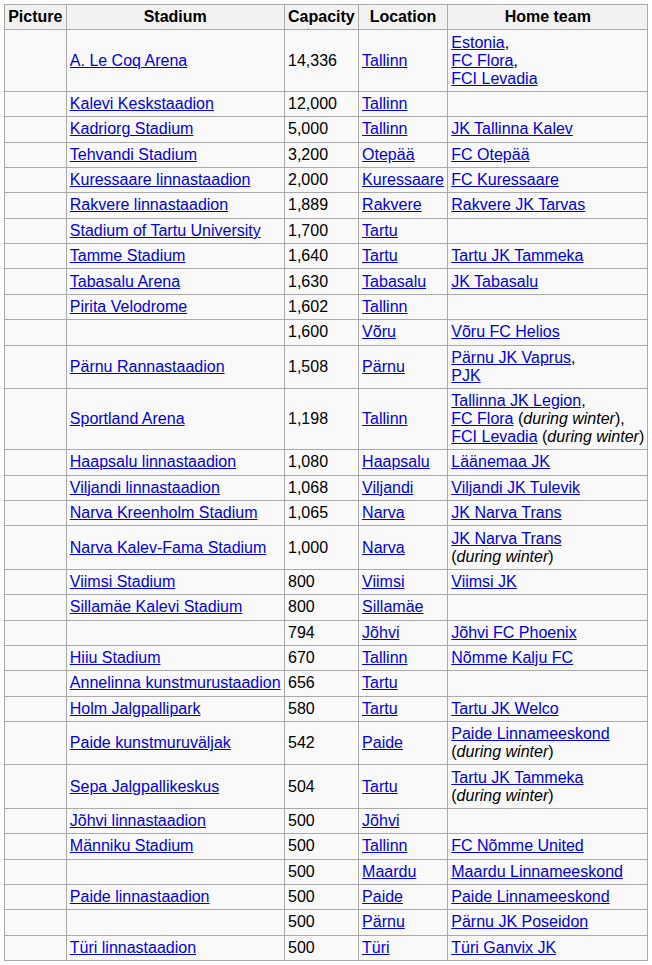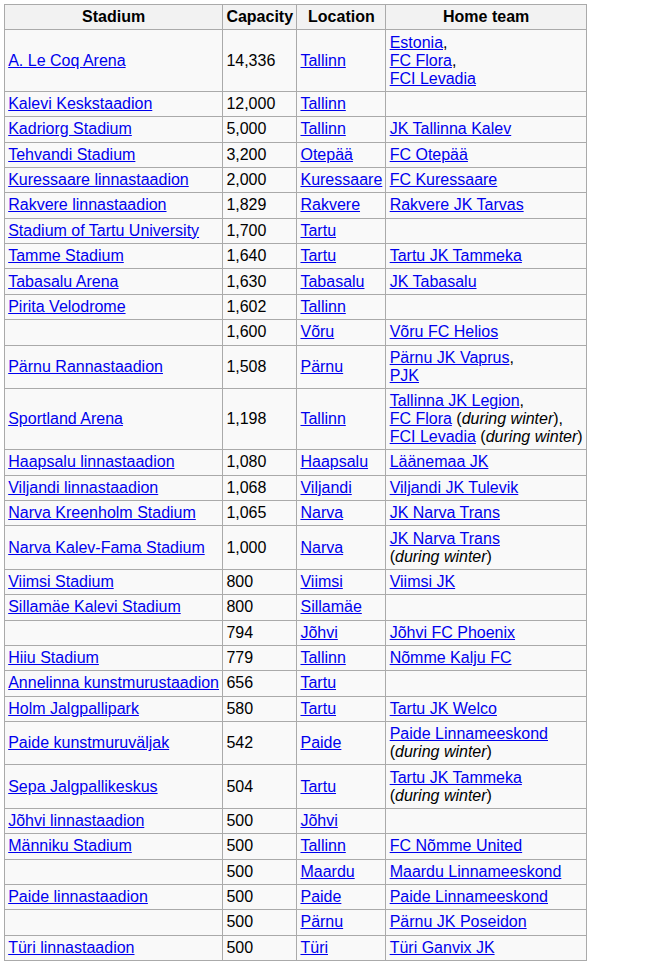 <table class="wikitable sortable">
 <tr>
-<th>Picture</th>
 <th>Stadium</th>
 <th>Capacity</th>
 <th>Location</th>
 <th>Home team</th>
 </tr>
 <tr>
-<td></td>
 <td><a href='#'>A. Le Coq Arena</a></td>
 <td>14,336</td>
 <td><a href='#'>Tallinn</a></td>
 <td><a href='#'>Estonia</a>,<br><a href='#'>FC Flora</a>,<br><a href='#'>FCI Levadia</a></td>
 </tr>
 <tr>
-<td></td>
 <td><a href='#'>Kalevi Keskstaadion</a></td>
 <td>12,000</td>
 <td><a href='#'>Tallinn</a></td>
 <td></td>
 </tr>
 <tr>
-<td></td>
 <td><a href='#'>Kadriorg Stadium</a></td>
 <td>5,000</td>
 <td><a href='#'>Tallinn</a></td>
 <td><a href='#'>JK Tallinna Kalev</a></td>
 </tr>
 <tr>
-<td></td>
 <td><a href='#'>Tehvandi Stadium</a></td>
 <td>3,200</td>
 <td><a href='#'>Otepää</a></td>
 <td><a href='#'>FC Otepää</a></td>
 </tr>
 <tr>
-<td></td>
 <td><a href='#'>Kuressaare linnastaadion</a></td>
 <td>2,000</td>
 <td><a href='#'>Kuressaare</a></td>
 <td><a href='#'>FC Kuressaare</a></td>
 </tr>
 <tr>
-<td></td>
 <td><a href='#'>Rakvere linnastaadion</a></td>
-<td>1,889</td>
+<td>1,829</td>
 <td><a href='#'>Rakvere</a></td>
 <td><a href='#'>Rakvere JK Tarvas</a></td>
 </tr>
 <tr>
-<td></td>
 <td><a href='#'>Stadium of Tartu University</a></td>
 <td>1,700</td>
 <td><a href='#'>Tartu</a></td>
 <td></td>
 </tr>
 <tr>
-<td></td>
 <td><a href='#'>Tamme Stadium</a></td>
 <td>1,640</td>
 <td><a href='#'>Tartu</a></td>
 <td><a href='#'>Tartu JK Tammeka</a></td>
 </tr>
 <tr>
-<td></td>
 <td><a href='#'>Tabasalu Arena</a></td>
 <td>1,630</td>
 <td><a href='#'>Tabasalu</a></td>
 <td><a href='#'>JK Tabasalu</a></td>
 </tr>
 <tr>
-<td></td>
 <td><a href='#'>Pirita Velodrome</a></td>
 <td>1,602</td>
 <td><a href='#'>Tallinn</a></td>
 <td></td>
 </tr>
 <tr>
 <td></td>
-<td></td>
 <td>1,600</td>
 <td><a href='#'>Võru</a></td>
 <td><a href='#'>Võru FC Helios</a></td>
 </tr>
 <tr>
-<td></td>
 <td><a href='#'>Pärnu Rannastaadion</a></td>
 <td>1,508</td>
 <td><a href='#'>Pärnu</a></td>
 <td><a href='#'>Pärnu JK Vaprus</a>,<br><a href='#'>PJK</a></td>
 </tr>
 <tr>
-<td></td>
 <td><a href='#'>Sportland Arena</a></td>
 <td>1,198</td>
 <td><a href='#'>Tallinn</a></td>
 <td><a href='#'>Tallinna JK Legion</a>,<br><a href='#'>FC Flora</a> (<em>during winter</em>),<br><a href='#'>FCI Levadia</a> (<em>during winter</em>)</td>
 </tr>
 <tr>
-<td></td>
 <td><a href='#'>Haapsalu linnastaadion</a></td>
 <td>1,080</td>
 <td><a href='#'>Haapsalu</a></td>
 <td><a href='#'>Läänemaa JK</a></td>
 </tr>
 <tr>
-<td></td>
 <td><a href='#'>Viljandi linnastaadion</a></td>
 <td>1,068</td>
 <td><a href='#'>Viljandi</a></td>
 <td><a href='#'>Viljandi JK Tulevik</a></td>
 </tr>
 <tr>
-<td></td>
 <td><a href='#'>Narva Kreenholm Stadium</a></td>
 <td>1,065</td>
 <td><a href='#'>Narva</a></td>
 <td><a href='#'>JK Narva Trans</a></td>
 </tr>
 <tr>
-<td></td>
 <td><a href='#'>Narva Kalev-Fama Stadium</a></td>
 <td>1,000</td>
 <td><a href='#'>Narva</a></td>
 <td><a href='#'>JK Narva Trans</a><br>(<em>during winter</em>)</td>
 </tr>
 <tr>
-<td></td>
 <td><a href='#'>Viimsi Stadium</a></td>
 <td>800</td>
 <td><a href='#'>Viimsi</a></td>
 <td><a href='#'>Viimsi JK</a></td>
 </tr>
 <tr>
-<td></td>
 <td><a href='#'>Sillamäe Kalevi Stadium</a></td>
 <td>800</td>
 <td><a href='#'>Sillamäe</a></td>
 <td></td>
 </tr>
 <tr>
 <td></td>
-<td></td>
 <td>794</td>
 <td><a href='#'>Jõhvi</a></td>
 <td><a href='#'>Jõhvi FC Phoenix</a></td>
 </tr>
 <tr>
-<td></td>
 <td><a href='#'>Hiiu Stadium</a></td>
-<td>670</td>
+<td>779</td>
 <td><a href='#'>Tallinn</a></td>
 <td><a href='#'>Nõmme Kalju FC</a></td>
 </tr>
 <tr>
-<td></td>
 <td><a href='#'>Annelinna kunstmurustaadion</a></td>
 <td>656</td>
 <td><a href='#'>Tartu</a></td>
 <td></td>
 </tr>
 <tr>
-<td></td>
 <td><a href='#'>Holm Jalgpallipark</a></td>
 <td>580</td>
 <td><a href='#'>Tartu</a></td>
 <td><a href='#'>Tartu JK Welco</a></td>
 </tr>
 <tr>
-<td></td>
 <td><a href='#'>Paide kunstmuruväljak</a></td>
 <td>542</td>
 <td><a href='#'>Paide</a></td>
 <td><a href='#'>Paide Linnameeskond</a><br>(<em>during winter</em>)</td>
 </tr>
 <tr>
-<td></td>
 <td><a href='#'>Sepa Jalgpallikeskus</a></td>
 <td>504</td>
 <td><a href='#'>Tartu</a></td>
 <td><a href='#'>Tartu JK Tammeka</a><br>(<em>during winter</em>)</td>
 </tr>
 <tr>
-<td></td>
 <td><a href='#'>Jõhvi linnastaadion</a></td>
 <td>500</td>
 <td><a href='#'>Jõhvi</a></td>
 <td></td>
 </tr>
 <tr>
-<td></td>
 <td><a href='#'>Männiku Stadium</a></td>
 <td>500</td>
 <td><a href='#'>Tallinn</a></td>
 <td><a href='#'>FC Nõmme United</a></td>
 </tr>
 <tr>
 <td></td>
-<td></td>
 <td>500</td>
 <td><a href='#'>Maardu</a></td>
 <td><a href='#'>Maardu Linnameeskond</a></td>
 </tr>
 <tr>
-<td></td>
 <td><a href='#'>Paide linnastaadion</a></td>
 <td>500</td>
 <td><a href='#'>Paide</a></td>
 <td><a href='#'>Paide Linnameeskond</a></td>
 </tr>
 <tr>
 <td></td>
-<td></td>
 <td>500</td>
 <td><a href='#'>Pärnu</a></td>
 <td><a href='#'>Pärnu JK Poseidon</a></td>
 </tr>
 <tr>
-<td></td>
 <td><a href='#'>Türi linnastaadion</a></td>
 <td>500</td>
 <td><a href='#'>Türi</a></td>
 <td><a href='#'>Türi Ganvix JK</a></td>
 </tr>
 </table>
